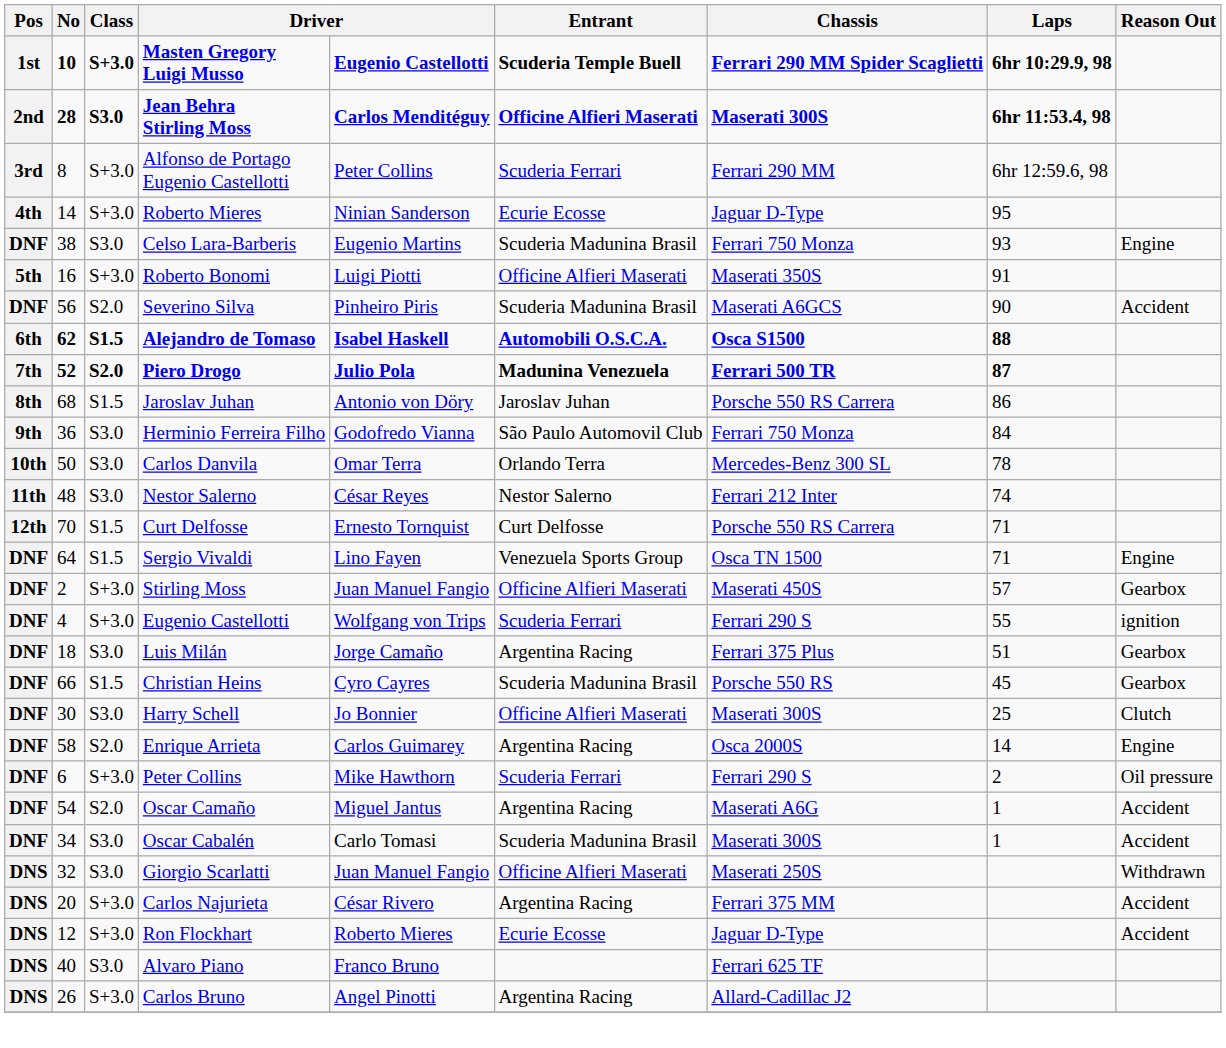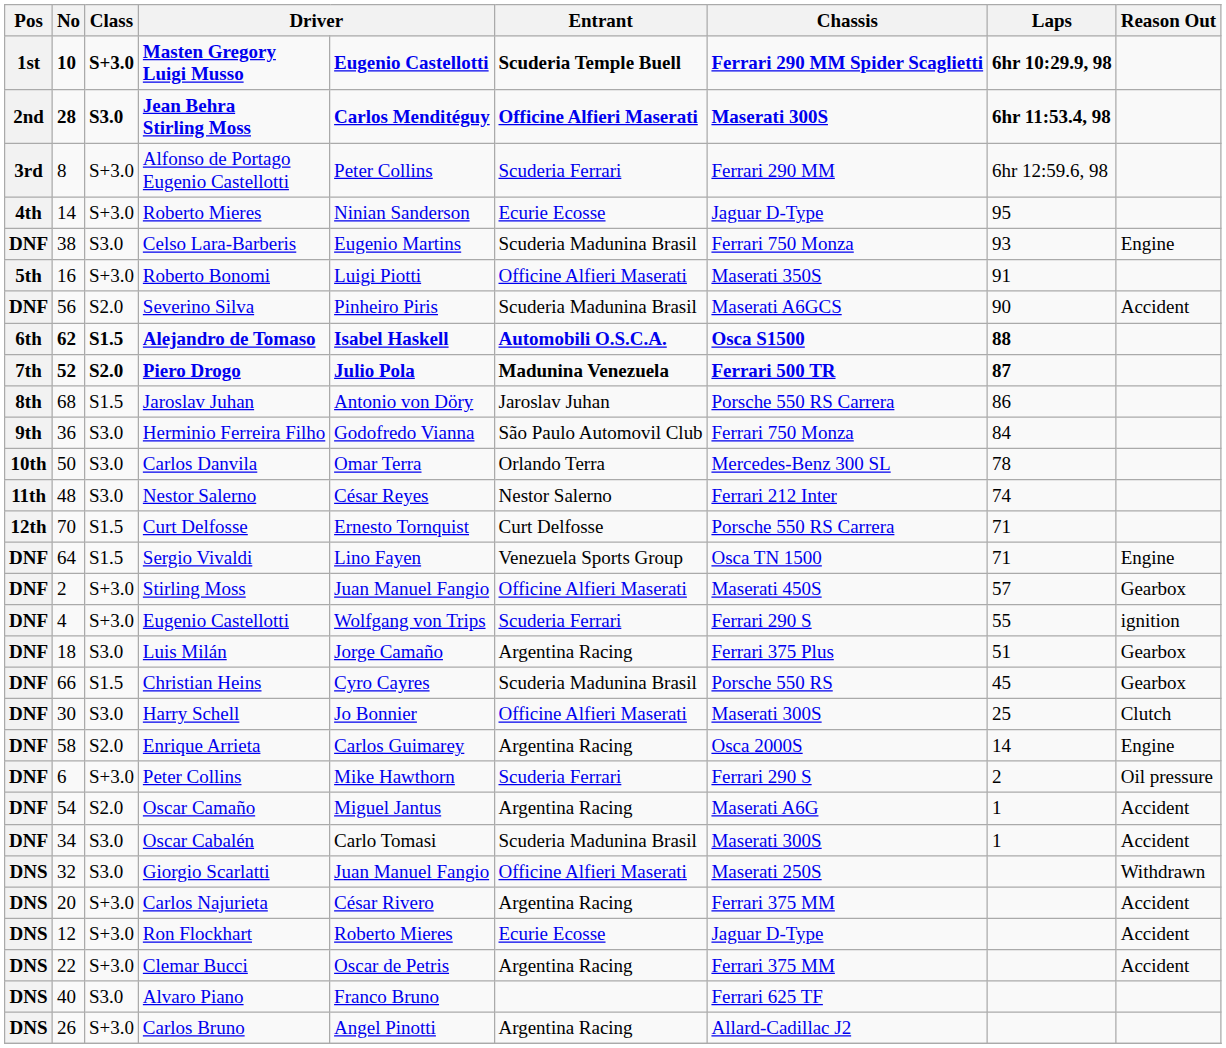 <table class="wikitable" style="font-size: 95%;">
 <tr>
 <th>Pos</th>
 <th>No</th>
 <th>Class</th>
 <th colspan=2>Driver</th>
 <th>Entrant</th>
 <th>Chassis</th>
 <th>Laps</th>
 <th>Reason Out</th>
 </tr>
 <tr>
 <th><strong>1st</strong></th>
 <td><strong>10</strong></td>
 <td><strong>S+3.0</strong></td>
 <td> <strong><a href='#'>Masten Gregory</a></strong><br> <strong> <a href='#'>Luigi Musso</a> </strong></td>
 <td> <strong><a href='#'>Eugenio Castellotti</a></strong></td>
 <td><strong>Scuderia Temple Buell</strong></td>
 <td><strong><a href='#'>Ferrari 290 MM Spider Scaglietti</a></strong></td>
 <td><strong>6hr 10:29.9, 98</strong></td>
 <td></td>
 </tr>
 <tr>
 <th><strong>2nd</strong></th>
 <td><strong>28</strong></td>
 <td><strong>S3.0</strong></td>
 <td> <strong><a href='#'>Jean Behra</a></strong><br> <strong> <a href='#'>Stirling Moss</a> </strong></td>
 <td> <strong><a href='#'>Carlos Menditéguy</a></strong></td>
 <td><strong><a href='#'>Officine Alfieri Maserati</a></strong></td>
 <td><strong><a href='#'>Maserati 300S</a></strong></td>
 <td><strong>6hr 11:53.4, 98</strong></td>
 <td></td>
 </tr>
 <tr>
 <th>3rd</th>
 <td>8</td>
 <td>S+3.0</td>
 <td> <a href='#'>Alfonso de Portago</a><br> <a href='#'>Eugenio Castellotti</a></td>
 <td> <a href='#'>Peter Collins</a></td>
 <td><a href='#'>Scuderia Ferrari</a></td>
 <td><a href='#'>Ferrari 290 MM</a></td>
 <td>6hr 12:59.6, 98</td>
 <td></td>
 </tr>
 <tr>
 <th>4th</th>
 <td>14</td>
 <td>S+3.0</td>
 <td> <a href='#'>Roberto Mieres</a></td>
 <td> <a href='#'>Ninian Sanderson</a></td>
 <td><a href='#'>Ecurie Ecosse</a></td>
 <td><a href='#'>Jaguar D-Type</a></td>
 <td>95</td>
 <td></td>
 </tr>
 <tr>
 <th>DNF</th>
 <td>38</td>
 <td>S3.0</td>
 <td> <a href='#'>Celso Lara-Barberis</a></td>
 <td> <a href='#'>Eugenio Martins</a></td>
 <td>Scuderia Madunina Brasil</td>
 <td><a href='#'>Ferrari 750 Monza</a></td>
 <td>93</td>
 <td>Engine</td>
 </tr>
 <tr>
 <th>5th</th>
 <td>16</td>
 <td>S+3.0</td>
 <td> <a href='#'>Roberto Bonomi</a></td>
 <td> <a href='#'>Luigi Piotti</a></td>
 <td><a href='#'>Officine Alfieri Maserati</a></td>
 <td><a href='#'>Maserati 350S</a></td>
 <td>91</td>
 <td></td>
 </tr>
 <tr>
 <th>DNF</th>
 <td>56</td>
 <td>S2.0</td>
 <td> <a href='#'>Severino Silva</a></td>
 <td> <a href='#'>Pinheiro Piris</a></td>
 <td>Scuderia Madunina Brasil</td>
 <td><a href='#'>Maserati A6GCS</a></td>
 <td>90</td>
 <td>Accident</td>
 </tr>
 <tr>
 <th><strong>6th</strong></th>
 <td><strong>62</strong></td>
 <td><strong>S1.5</strong></td>
 <td> <strong><a href='#'>Alejandro de Tomaso</a></strong></td>
 <td> <strong><a href='#'>Isabel Haskell</a></strong></td>
 <td><strong><a href='#'>Automobili O.S.C.A.</a></strong></td>
 <td><strong><a href='#'>Osca S1500</a></strong></td>
 <td><strong>88</strong></td>
 <td></td>
 </tr>
 <tr>
 <th><strong>7th</strong></th>
 <td><strong>52</strong></td>
 <td><strong>S2.0</strong></td>
 <td> <strong><a href='#'>Piero Drogo</a></strong></td>
 <td> <strong><a href='#'>Julio Pola</a></strong></td>
 <td><strong>Madunina Venezuela</strong></td>
 <td><strong><a href='#'>Ferrari 500 TR</a></strong></td>
 <td><strong>87</strong></td>
 <td></td>
 </tr>
 <tr>
 <th>8th</th>
 <td>68</td>
 <td>S1.5</td>
 <td> <a href='#'>Jaroslav Juhan</a></td>
 <td> <a href='#'>Antonio von Döry</a></td>
 <td>Jaroslav Juhan</td>
 <td><a href='#'>Porsche 550 RS Carrera</a></td>
 <td>86</td>
 <td></td>
 </tr>
 <tr>
 <th>9th</th>
 <td>36</td>
 <td>S3.0</td>
 <td> <a href='#'>Herminio Ferreira Filho</a></td>
 <td> <a href='#'>Godofredo Vianna</a></td>
 <td>São Paulo Automovil Club</td>
 <td><a href='#'>Ferrari 750 Monza</a></td>
 <td>84</td>
 <td></td>
 </tr>
 <tr>
 <th>10th</th>
 <td>50</td>
 <td>S3.0</td>
 <td> <a href='#'>Carlos Danvila</a></td>
 <td> <a href='#'>Omar Terra</a></td>
 <td>Orlando Terra</td>
 <td><a href='#'>Mercedes-Benz 300 SL</a></td>
 <td>78</td>
 <td></td>
 </tr>
 <tr>
 <th>11th</th>
 <td>48</td>
 <td>S3.0</td>
 <td> <a href='#'>Nestor Salerno</a></td>
 <td> <a href='#'>César Reyes</a></td>
 <td>Nestor Salerno</td>
 <td><a href='#'>Ferrari 212 Inter</a></td>
 <td>74</td>
 <td></td>
 </tr>
 <tr>
 <th>12th</th>
 <td>70</td>
 <td>S1.5</td>
 <td> <a href='#'>Curt Delfosse</a></td>
 <td> <a href='#'>Ernesto Tornquist</a></td>
 <td>Curt Delfosse</td>
 <td><a href='#'>Porsche 550 RS Carrera</a></td>
 <td>71</td>
 <td></td>
 </tr>
 <tr>
 <th>DNF</th>
 <td>64</td>
 <td>S1.5</td>
 <td> <a href='#'>Sergio Vivaldi</a></td>
 <td> <a href='#'>Lino Fayen</a></td>
 <td>Venezuela Sports Group</td>
 <td><a href='#'>Osca TN 1500</a></td>
 <td>71</td>
 <td>Engine</td>
 </tr>
 <tr>
 <th>DNF</th>
 <td>2</td>
 <td>S+3.0</td>
 <td> <a href='#'>Stirling Moss</a></td>
 <td> <a href='#'>Juan Manuel Fangio</a></td>
 <td><a href='#'>Officine Alfieri Maserati</a></td>
 <td><a href='#'>Maserati 450S</a></td>
 <td>57</td>
 <td>Gearbox</td>
 </tr>
 <tr>
 <th>DNF</th>
 <td>4</td>
 <td>S+3.0</td>
 <td> <a href='#'>Eugenio Castellotti</a></td>
 <td> <a href='#'>Wolfgang von Trips</a></td>
 <td><a href='#'>Scuderia Ferrari</a></td>
 <td><a href='#'>Ferrari 290 S</a></td>
 <td>55</td>
 <td>ignition</td>
 </tr>
 <tr>
 <th>DNF</th>
 <td>18</td>
 <td>S3.0</td>
 <td> <a href='#'>Luis Milán</a></td>
 <td> <a href='#'>Jorge Camaño</a></td>
 <td>Argentina Racing</td>
 <td><a href='#'>Ferrari 375 Plus</a></td>
 <td>51</td>
 <td>Gearbox</td>
 </tr>
 <tr>
 <th>DNF</th>
 <td>66</td>
 <td>S1.5</td>
 <td> <a href='#'>Christian Heins</a></td>
 <td> <a href='#'>Cyro Cayres</a></td>
 <td>Scuderia Madunina Brasil</td>
 <td><a href='#'>Porsche 550 RS</a></td>
 <td>45</td>
 <td>Gearbox</td>
 </tr>
 <tr>
 <th>DNF</th>
 <td>30</td>
 <td>S3.0</td>
 <td> <a href='#'>Harry Schell</a></td>
 <td> <a href='#'>Jo Bonnier</a></td>
 <td><a href='#'>Officine Alfieri Maserati</a></td>
 <td><a href='#'>Maserati 300S</a></td>
 <td>25</td>
 <td>Clutch</td>
 </tr>
 <tr>
 <th>DNF</th>
 <td>58</td>
 <td>S2.0</td>
 <td> <a href='#'>Enrique Arrieta</a></td>
 <td> <a href='#'>Carlos Guimarey</a></td>
 <td>Argentina Racing</td>
 <td><a href='#'>Osca 2000S</a></td>
 <td>14</td>
 <td>Engine</td>
 </tr>
 <tr>
 <th>DNF</th>
 <td>6</td>
 <td>S+3.0</td>
 <td> <a href='#'>Peter Collins</a></td>
 <td> <a href='#'>Mike Hawthorn</a></td>
 <td><a href='#'>Scuderia Ferrari</a></td>
 <td><a href='#'>Ferrari 290 S</a></td>
 <td>2</td>
 <td>Oil pressure</td>
 </tr>
 <tr>
 <th>DNF</th>
 <td>54</td>
 <td>S2.0</td>
 <td> <a href='#'>Oscar Camaño</a></td>
 <td> <a href='#'>Miguel Jantus</a></td>
 <td>Argentina Racing</td>
 <td><a href='#'>Maserati A6G</a></td>
 <td>1</td>
 <td>Accident</td>
 </tr>
 <tr>
 <th>DNF</th>
 <td>34</td>
 <td>S3.0</td>
 <td> <a href='#'>Oscar Cabalén</a></td>
 <td> Carlo Tomasi</td>
 <td>Scuderia Madunina Brasil</td>
 <td><a href='#'>Maserati 300S</a></td>
 <td>1</td>
 <td>Accident</td>
 </tr>
 <tr>
 <th>DNS</th>
 <td>32</td>
 <td>S3.0</td>
 <td> <a href='#'>Giorgio Scarlatti</a></td>
 <td> <a href='#'>Juan Manuel Fangio</a></td>
 <td><a href='#'>Officine Alfieri Maserati</a></td>
 <td><a href='#'>Maserati 250S</a></td>
 <td></td>
 <td>Withdrawn</td>
 </tr>
 <tr>
 <th>DNS</th>
 <td>20</td>
 <td>S+3.0</td>
 <td> <a href='#'>Carlos Najurieta</a></td>
 <td> <a href='#'>César Rivero</a></td>
 <td>Argentina Racing</td>
 <td><a href='#'>Ferrari 375 MM</a></td>
 <td></td>
 <td>Accident</td>
 </tr>
 <tr>
 <th>DNS</th>
 <td>12</td>
 <td>S+3.0</td>
 <td> <a href='#'>Ron Flockhart</a></td>
 <td> <a href='#'>Roberto Mieres</a></td>
 <td><a href='#'>Ecurie Ecosse</a></td>
 <td><a href='#'>Jaguar D-Type</a></td>
 <td></td>
 <td>Accident</td>
 </tr>
 <tr>
 <th>DNS</th>
+<td>22</td>
+<td>S+3.0</td>
+<td> <a href='#'>Clemar Bucci</a></td>
+<td> <a href='#'>Oscar de Petris</a></td>
+<td>Argentina Racing</td>
+<td><a href='#'>Ferrari 375 MM</a></td>
+<td></td>
+<td>Accident</td>
+</tr>
+<tr>
+<th>DNS</th>
 <td>40</td>
 <td>S3.0</td>
 <td> <a href='#'>Alvaro Piano</a></td>
 <td> <a href='#'>Franco Bruno</a></td>
 <td></td>
 <td><a href='#'>Ferrari 625 TF</a></td>
 <td></td>
 <td></td>
 </tr>
 <tr>
 <th>DNS</th>
 <td>26</td>
 <td>S+3.0</td>
 <td> <a href='#'>Carlos Bruno</a></td>
 <td> <a href='#'>Angel Pinotti</a></td>
 <td>Argentina Racing</td>
 <td><a href='#'>Allard-Cadillac J2</a></td>
 <td></td>
 <td></td>
 </tr>
 <tr>
 </tr>
 </table>
